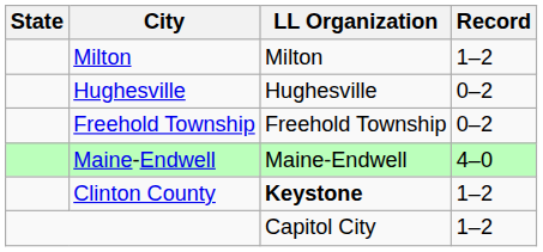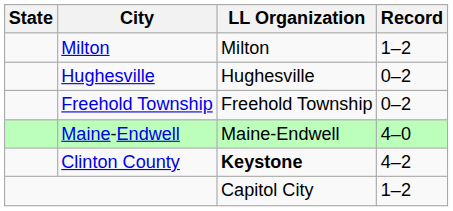 <table class="wikitable">
 <tr>
 <th>State</th>
 <th>City</th>
 <th>LL Organization</th>
 <th>Record</th>
 </tr>
 <tr>
 <td><strong></strong></td>
 <td><a href='#'>Milton</a></td>
 <td>Milton</td>
 <td>1–2</td>
 </tr>
 <tr>
 <td><strong></strong></td>
 <td><a href='#'>Hughesville</a></td>
 <td>Hughesville</td>
 <td>0–2</td>
 </tr>
 <tr>
 <td><strong></strong></td>
 <td><a href='#'>Freehold Township</a></td>
 <td>Freehold Township</td>
 <td>0–2</td>
 </tr>
 <tr bgcolor="bbffbb">
 <td><strong></strong></td>
 <td><a href='#'>Maine</a>-<a href='#'>Endwell</a></td>
 <td>Maine-Endwell</td>
 <td>4–0</td>
 </tr>
 <tr>
 <td><strong></strong></td>
 <td><a href='#'>Clinton County</a></td>
 <td><strong>Keystone</strong></td>
-<td>1–2</td>
+<td>4–2</td>
 </tr>
 <tr>
 <td colspan="2"><strong></strong></td>
 <td>Capitol City</td>
 <td>1–2</td>
 </tr>
 </table>
